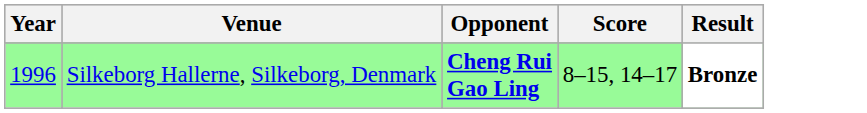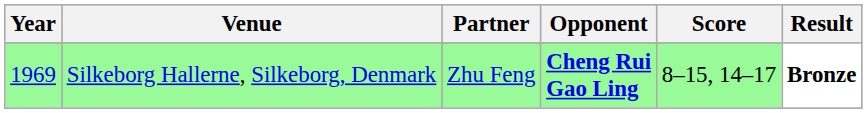 <table class="sortable wikitable" style="font-size: 90%;">
 <tr>
 <th>Year</th>
 <th>Venue</th>
+<th>Partner</th>
 <th>Opponent</th>
 <th>Score</th>
 <th>Result</th>
 </tr>
 <tr style="background:#98FB98">
-<td align="center"><a href='#'>1996</a></td>
+<td align="center"><a href='#'>1969</a></td>
 <td align="left"><a href='#'>Silkeborg Hallerne</a>, <a href='#'>Silkeborg, Denmark</a></td>
+<td align="left"> <a href='#'>Zhu Feng</a></td>
 <td align="left"><strong> <a href='#'>Cheng Rui</a> <br>  <a href='#'>Gao Ling</a></strong></td>
 <td align="left">8–15, 14–17</td>
 <td style="text-align:left; background:white"> <strong>Bronze</strong></td>
 </tr>
 </table>
